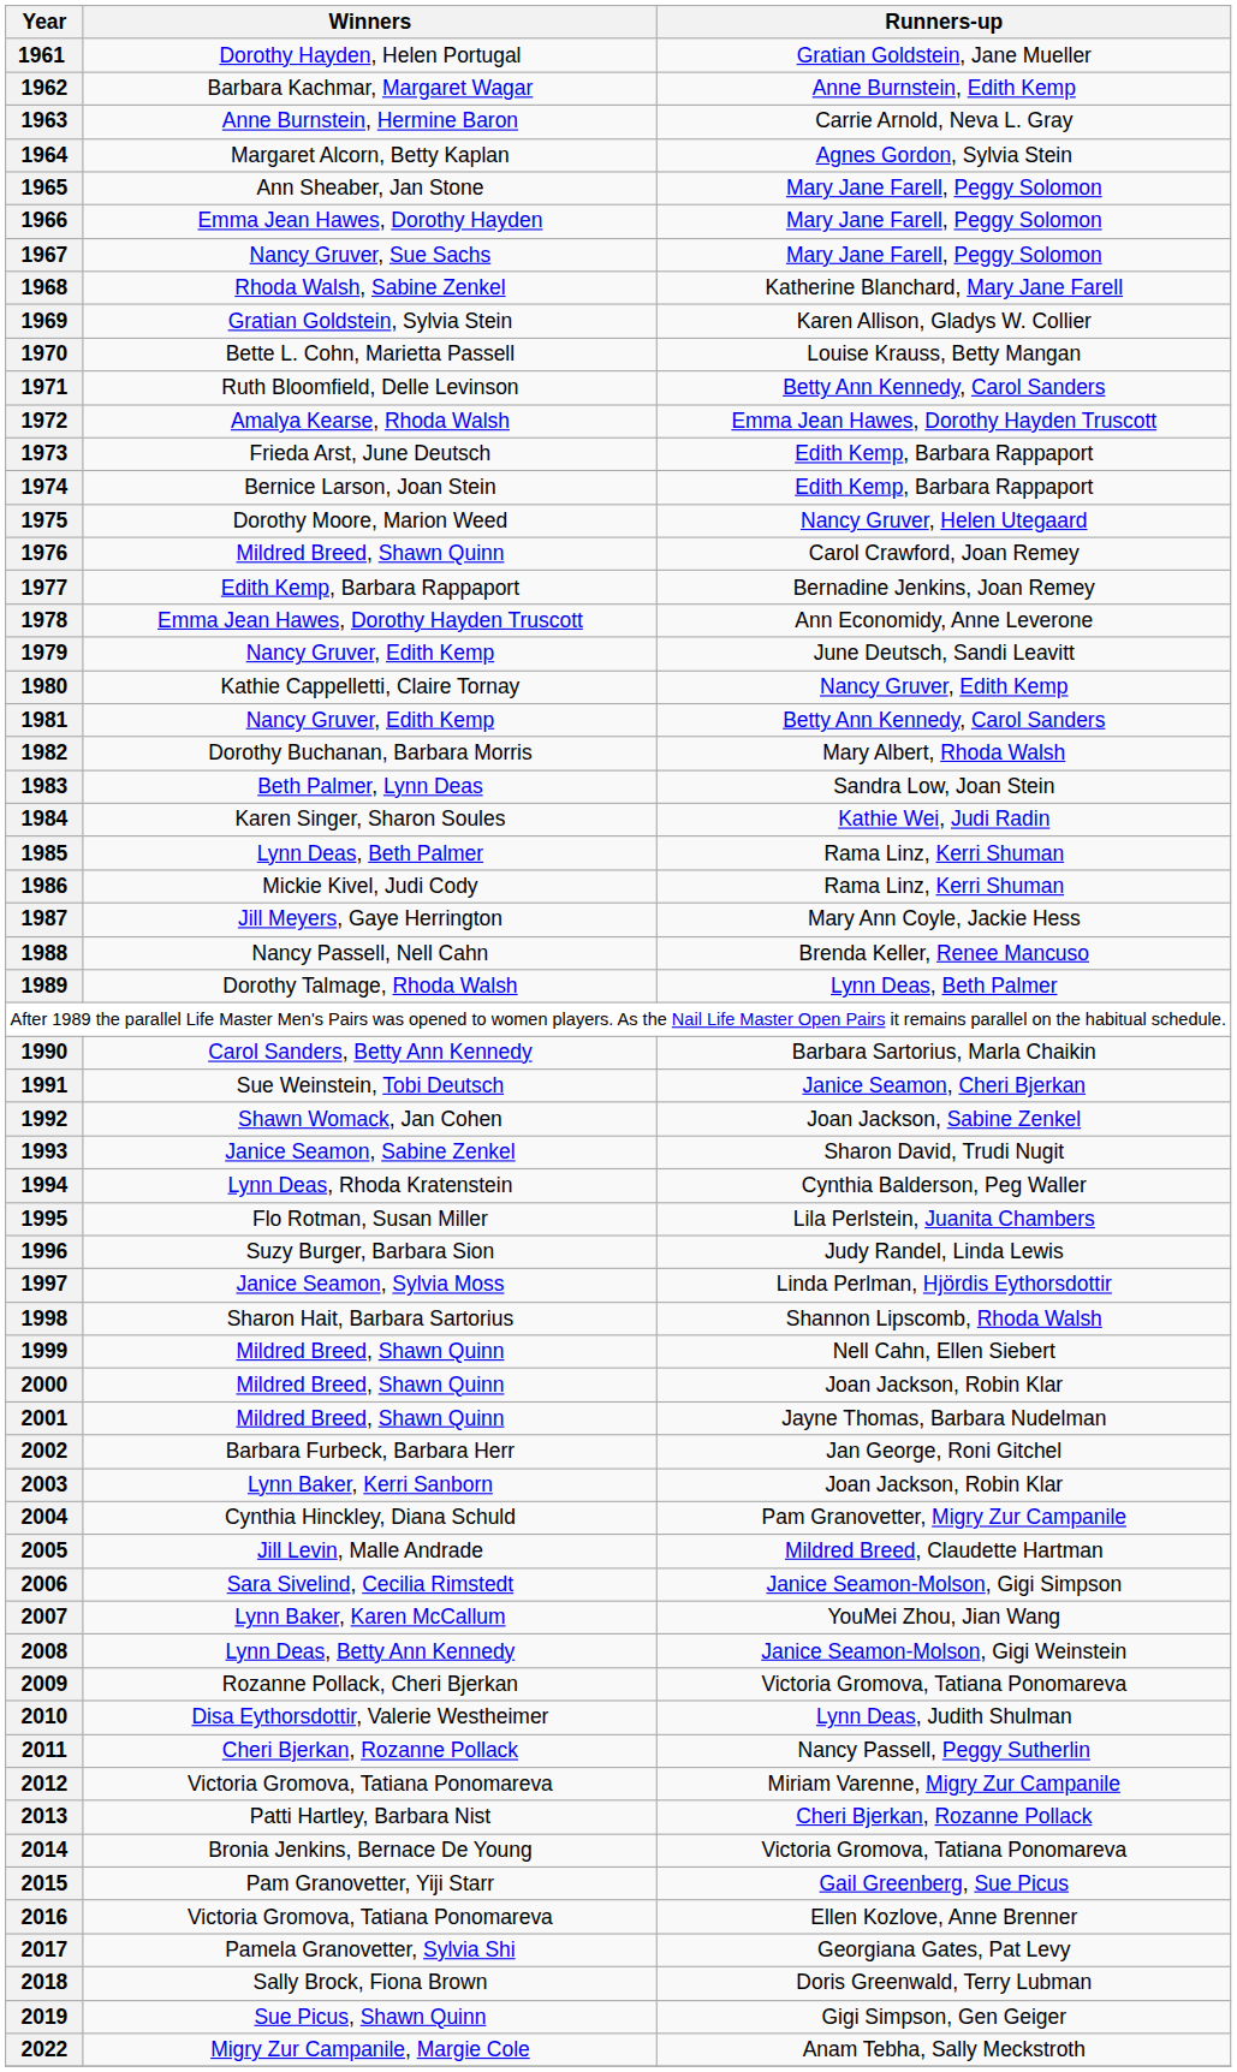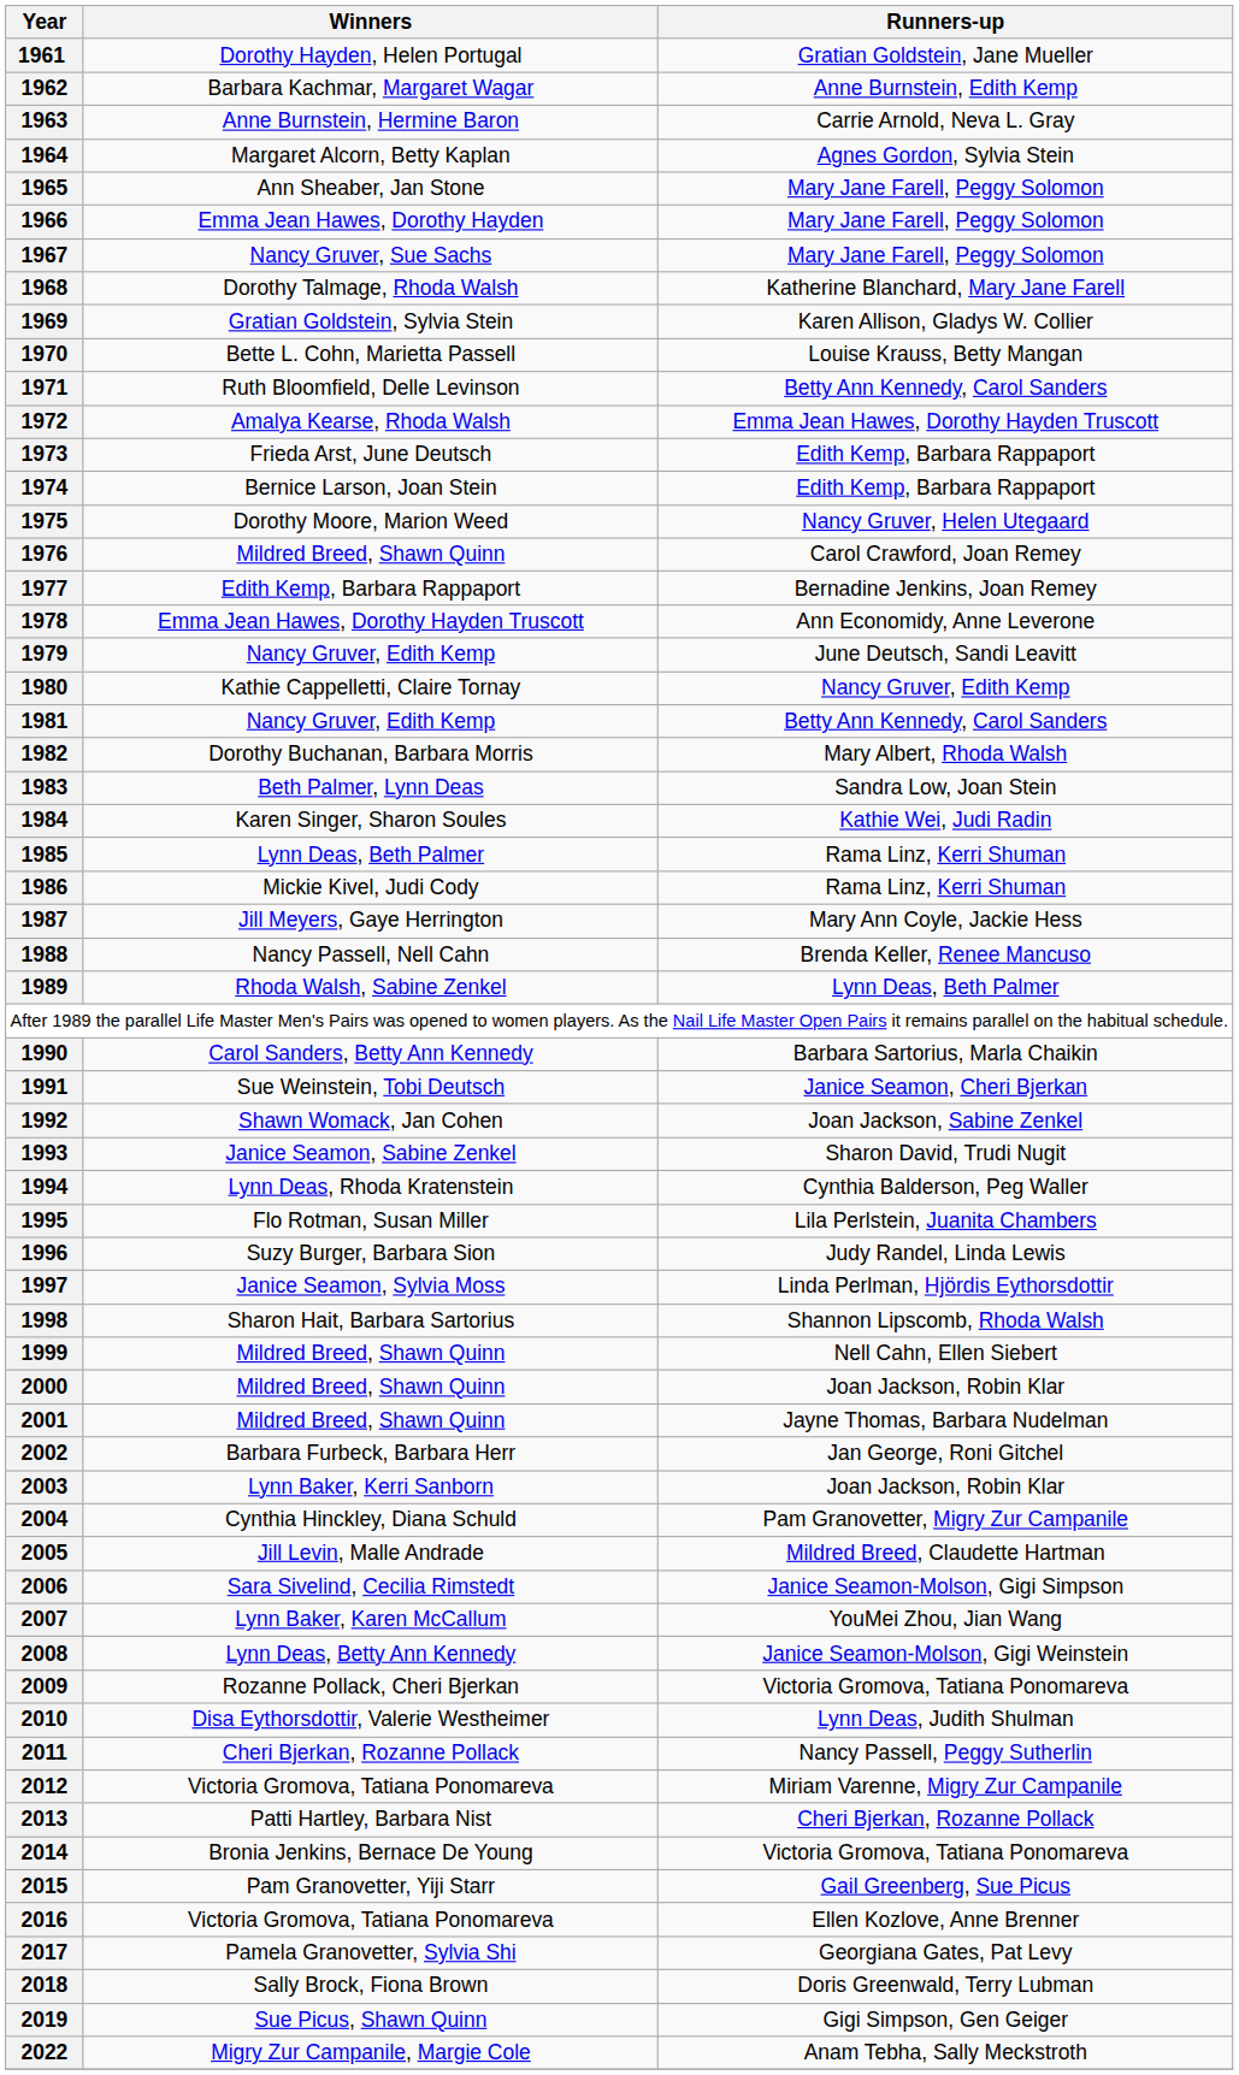 <table class="sortable wikitable" style="text-align:center">
 <tr>
 <th>Year</th>
 <th>Winners</th>
 <th>Runners-up</th>
 </tr>
 <tr>
 <th>1961 </th>
 <td><a href='#'>Dorothy Hayden</a>, Helen Portugal</td>
 <td><a href='#'>Gratian Goldstein</a>, Jane Mueller</td>
 </tr>
 <tr>
 <th>1962</th>
 <td>Barbara Kachmar, <a href='#'>Margaret Wagar</a></td>
 <td><a href='#'>Anne Burnstein</a>, <a href='#'>Edith Kemp</a></td>
 </tr>
 <tr>
 <th>1963</th>
 <td><a href='#'>Anne Burnstein</a>, <a href='#'>Hermine Baron</a></td>
 <td>Carrie Arnold, Neva L. Gray</td>
 </tr>
 <tr>
 <th>1964</th>
 <td>Margaret Alcorn, Betty Kaplan</td>
 <td><a href='#'>Agnes Gordon</a>, Sylvia Stein</td>
 </tr>
 <tr>
 <th>1965</th>
 <td>Ann Sheaber, Jan Stone</td>
 <td><a href='#'>Mary Jane Farell</a>, <a href='#'>Peggy Solomon</a></td>
 </tr>
 <tr>
 <th>1966</th>
 <td><a href='#'>Emma Jean Hawes</a>, <a href='#'>Dorothy Hayden</a></td>
 <td><a href='#'>Mary Jane Farell</a>, <a href='#'>Peggy Solomon</a></td>
 </tr>
 <tr>
 <th>1967</th>
 <td><a href='#'>Nancy Gruver</a>, <a href='#'>Sue Sachs</a></td>
 <td><a href='#'>Mary Jane Farell</a>, <a href='#'>Peggy Solomon</a></td>
 </tr>
 <tr>
 <th>1968</th>
-<td><a href='#'>Rhoda Walsh</a>, <a href='#'>Sabine Zenkel</a></td>
+<td>Dorothy Talmage, <a href='#'>Rhoda Walsh</a></td>
 <td>Katherine Blanchard, <a href='#'>Mary Jane Farell</a></td>
 </tr>
 <tr>
 <th>1969</th>
 <td><a href='#'>Gratian Goldstein</a>, Sylvia Stein</td>
 <td>Karen Allison, Gladys W. Collier</td>
 </tr>
 <tr>
 <th>1970</th>
 <td>Bette L. Cohn, Marietta Passell</td>
 <td>Louise Krauss, Betty Mangan</td>
 </tr>
 <tr>
 <th>1971</th>
 <td>Ruth Bloomfield, Delle Levinson</td>
 <td><a href='#'>Betty Ann Kennedy</a>, <a href='#'>Carol Sanders</a></td>
 </tr>
 <tr>
 <th>1972</th>
 <td><a href='#'>Amalya Kearse</a>, <a href='#'>Rhoda Walsh</a></td>
 <td>  <a href='#'>Emma Jean Hawes</a>, <a href='#'>Dorothy Hayden Truscott</a>  </td>
 </tr>
 <tr>
 <th>1973</th>
 <td>Frieda Arst, June Deutsch</td>
 <td><a href='#'>Edith Kemp</a>, Barbara Rappaport</td>
 </tr>
 <tr>
 <th>1974</th>
 <td>Bernice Larson, Joan Stein</td>
 <td><a href='#'>Edith Kemp</a>, Barbara Rappaport</td>
 </tr>
 <tr>
 <th>1975</th>
 <td>Dorothy Moore, Marion Weed</td>
 <td><a href='#'>Nancy Gruver</a>, <a href='#'>Helen Utegaard</a></td>
 </tr>
 <tr>
 <th>1976</th>
 <td><a href='#'>Mildred Breed</a>, <a href='#'>Shawn Quinn</a></td>
 <td>Carol Crawford, Joan Remey</td>
 </tr>
 <tr>
 <th>1977</th>
 <td><a href='#'>Edith Kemp</a>, Barbara Rappaport</td>
 <td>Bernadine Jenkins, Joan Remey</td>
 </tr>
 <tr>
 <th>1978</th>
 <td>  <a href='#'>Emma Jean Hawes</a>, <a href='#'>Dorothy Hayden Truscott</a>  </td>
 <td>Ann Economidy, Anne Leverone</td>
 </tr>
 <tr>
 <th>1979</th>
 <td><a href='#'>Nancy Gruver</a>, <a href='#'>Edith Kemp</a></td>
 <td>June Deutsch, Sandi Leavitt</td>
 </tr>
 <tr>
 <th>1980</th>
 <td>Kathie Cappelletti, Claire Tornay</td>
 <td><a href='#'>Nancy Gruver</a>, <a href='#'>Edith Kemp</a></td>
 </tr>
 <tr>
 <th>1981</th>
 <td><a href='#'>Nancy Gruver</a>, <a href='#'>Edith Kemp</a></td>
 <td><a href='#'>Betty Ann Kennedy</a>, <a href='#'>Carol Sanders</a></td>
 </tr>
 <tr>
 <th>1982</th>
 <td>Dorothy Buchanan, Barbara Morris</td>
 <td>Mary Albert, <a href='#'>Rhoda Walsh</a></td>
 </tr>
 <tr>
 <th>1983</th>
 <td><a href='#'>Beth Palmer</a>, <a href='#'>Lynn Deas</a></td>
 <td>Sandra Low, Joan Stein</td>
 </tr>
 <tr>
 <th>1984</th>
 <td>Karen Singer, Sharon Soules</td>
 <td><a href='#'>Kathie Wei</a>, <a href='#'>Judi Radin</a></td>
 </tr>
 <tr>
 <th>1985</th>
 <td><a href='#'>Lynn Deas</a>, <a href='#'>Beth Palmer</a></td>
 <td>Rama Linz, <a href='#'>Kerri Shuman</a></td>
 </tr>
 <tr>
 <th>1986</th>
 <td>Mickie Kivel, Judi Cody</td>
 <td>Rama Linz, <a href='#'>Kerri Shuman</a></td>
 </tr>
 <tr>
 <th>1987</th>
 <td><a href='#'>Jill Meyers</a>, Gaye Herrington</td>
 <td>Mary Ann Coyle, Jackie Hess</td>
 </tr>
 <tr>
 <th>1988</th>
 <td>Nancy Passell, Nell Cahn</td>
 <td>Brenda Keller, <a href='#'>Renee Mancuso</a></td>
 </tr>
 <tr>
 <th>1989</th>
-<td>Dorothy Talmage, <a href='#'>Rhoda Walsh</a></td>
+<td><a href='#'>Rhoda Walsh</a>, <a href='#'>Sabine Zenkel</a></td>
 <td><a href='#'>Lynn Deas</a>, <a href='#'>Beth Palmer</a></td>
 </tr>
 <tr>
 <td colspan=3 bgcolor=FFFFFF><small>After 1989 the parallel Life Master Men's Pairs was opened to women players. As the <a href='#'>Nail Life Master Open Pairs</a> it remains parallel on the habitual schedule.</small></td>
 </tr>
 <tr>
 <th>1990</th>
 <td><a href='#'>Carol Sanders</a>, <a href='#'>Betty Ann Kennedy</a></td>
 <td>Barbara Sartorius, Marla Chaikin</td>
 </tr>
 <tr>
 <th>1991</th>
 <td>Sue Weinstein, <a href='#'>Tobi Deutsch</a></td>
 <td><a href='#'>Janice Seamon</a>, <a href='#'>Cheri Bjerkan</a></td>
 </tr>
 <tr>
 <th>1992</th>
 <td><a href='#'>Shawn Womack</a>, Jan Cohen</td>
 <td>Joan Jackson, <a href='#'>Sabine Zenkel</a></td>
 </tr>
 <tr>
 <th>1993</th>
 <td><a href='#'>Janice Seamon</a>, <a href='#'>Sabine Zenkel</a></td>
 <td>Sharon David, Trudi Nugit</td>
 </tr>
 <tr>
 <th>1994</th>
 <td><a href='#'>Lynn Deas</a>, Rhoda Kratenstein</td>
 <td>Cynthia Balderson, Peg Waller</td>
 </tr>
 <tr>
 <th>1995</th>
 <td>Flo Rotman, Susan Miller</td>
 <td>Lila Perlstein, <a href='#'>Juanita Chambers</a></td>
 </tr>
 <tr>
 <th>1996</th>
 <td>Suzy Burger, Barbara Sion</td>
 <td>Judy Randel, Linda Lewis</td>
 </tr>
 <tr>
 <th>1997</th>
 <td><a href='#'>Janice Seamon</a>, <a href='#'>Sylvia Moss</a></td>
 <td>Linda Perlman, <a href='#'>Hjördis Eythorsdottir</a></td>
 </tr>
 <tr>
 <th>1998</th>
 <td>Sharon Hait, Barbara Sartorius</td>
 <td>Shannon Lipscomb, <a href='#'>Rhoda Walsh</a></td>
 </tr>
 <tr>
 <th>1999</th>
 <td><a href='#'>Mildred Breed</a>, <a href='#'>Shawn Quinn</a></td>
 <td>Nell Cahn, Ellen Siebert</td>
 </tr>
 <tr>
 <th>2000</th>
 <td><a href='#'>Mildred Breed</a>, <a href='#'>Shawn Quinn</a></td>
 <td>Joan Jackson, Robin Klar</td>
 </tr>
 <tr>
 <th>2001</th>
 <td><a href='#'>Mildred Breed</a>, <a href='#'>Shawn Quinn</a></td>
 <td>Jayne Thomas, Barbara Nudelman</td>
 </tr>
 <tr>
 <th>2002</th>
 <td>Barbara Furbeck, Barbara Herr</td>
 <td>Jan George, Roni Gitchel</td>
 </tr>
 <tr>
 <th>2003</th>
 <td><a href='#'>Lynn Baker</a>, <a href='#'>Kerri Sanborn</a></td>
 <td>Joan Jackson, Robin Klar</td>
 </tr>
 <tr>
 <th>2004</th>
 <td>Cynthia Hinckley, Diana Schuld</td>
 <td>Pam Granovetter, <a href='#'>Migry Zur Campanile</a></td>
 </tr>
 <tr>
 <th>2005</th>
 <td><a href='#'>Jill Levin</a>, Malle Andrade</td>
 <td><a href='#'>Mildred Breed</a>, Claudette Hartman</td>
 </tr>
 <tr>
 <th>2006</th>
 <td><a href='#'>Sara Sivelind</a>, <a href='#'>Cecilia Rimstedt</a></td>
 <td><a href='#'>Janice Seamon-Molson</a>, Gigi Simpson</td>
 </tr>
 <tr>
 <th>2007</th>
 <td><a href='#'>Lynn Baker</a>, <a href='#'>Karen McCallum</a></td>
 <td>YouMei Zhou, Jian Wang</td>
 </tr>
 <tr>
 <th>2008</th>
 <td><a href='#'>Lynn Deas</a>, <a href='#'>Betty Ann Kennedy</a></td>
 <td><a href='#'>Janice Seamon-Molson</a>, Gigi Weinstein</td>
 </tr>
 <tr>
 <th>2009</th>
 <td>Rozanne Pollack, Cheri Bjerkan</td>
 <td>Victoria Gromova, Tatiana Ponomareva</td>
 </tr>
 <tr>
 <th>2010</th>
 <td><a href='#'>Disa Eythorsdottir</a>, Valerie Westheimer</td>
 <td><a href='#'>Lynn Deas</a>, Judith Shulman</td>
 </tr>
 <tr>
 <th>2011</th>
 <td><a href='#'>Cheri Bjerkan</a>, <a href='#'>Rozanne Pollack</a></td>
 <td>Nancy Passell, <a href='#'>Peggy Sutherlin</a></td>
 </tr>
 <tr>
 <th>2012</th>
 <td>Victoria Gromova, Tatiana Ponomareva</td>
 <td>Miriam Varenne, <a href='#'>Migry Zur Campanile</a></td>
 </tr>
 <tr>
 <th>2013</th>
 <td>Patti Hartley, Barbara Nist</td>
 <td><a href='#'>Cheri Bjerkan</a>, <a href='#'>Rozanne Pollack</a></td>
 </tr>
 <tr>
 <th>2014</th>
 <td>Bronia Jenkins, Bernace De Young</td>
 <td>Victoria Gromova, Tatiana Ponomareva</td>
 </tr>
 <tr>
 <th>2015</th>
 <td>Pam Granovetter, Yiji Starr</td>
 <td><a href='#'>Gail Greenberg</a>, <a href='#'>Sue Picus</a></td>
 </tr>
 <tr>
 <th>2016</th>
 <td>Victoria Gromova, Tatiana Ponomareva</td>
 <td>Ellen Kozlove, Anne Brenner</td>
 </tr>
 <tr>
 <th>2017</th>
 <td>Pamela Granovetter, <a href='#'>Sylvia Shi</a></td>
 <td>Georgiana Gates, Pat Levy</td>
 </tr>
 <tr>
 <th>2018</th>
 <td>Sally Brock, Fiona Brown</td>
 <td>Doris Greenwald, Terry Lubman</td>
 </tr>
 <tr>
 <th>2019</th>
 <td><a href='#'>Sue Picus</a>, <a href='#'>Shawn Quinn</a></td>
 <td>Gigi Simpson, Gen Geiger</td>
 </tr>
 <tr>
 <th>2022</th>
 <td><a href='#'>Migry Zur Campanile</a>, <a href='#'>Margie Cole</a></td>
 <td>Anam Tebha, Sally Meckstroth</td>
 </tr>
 <tr>
 </tr>
 </table>
